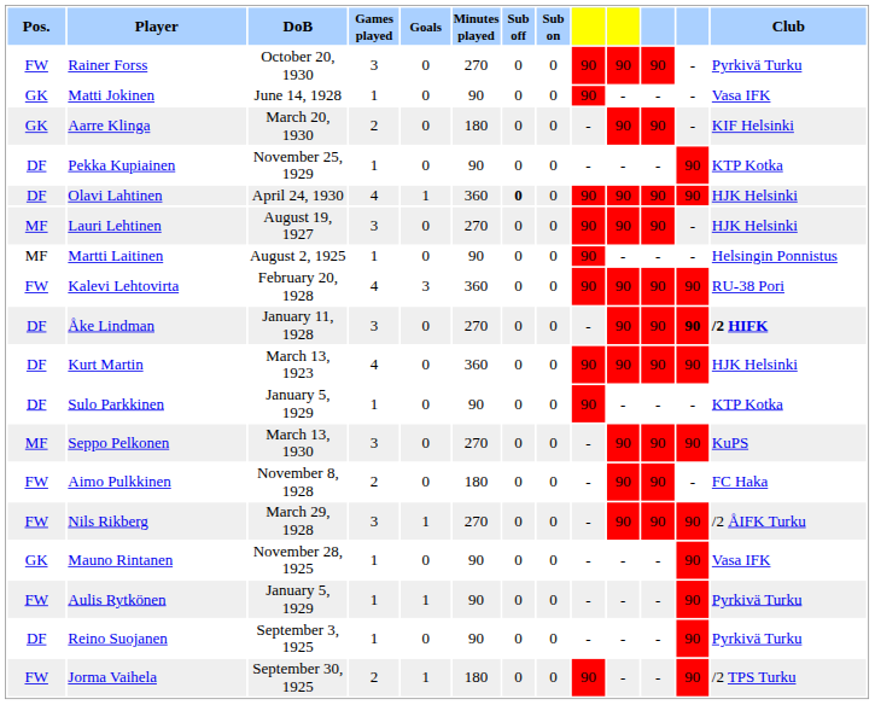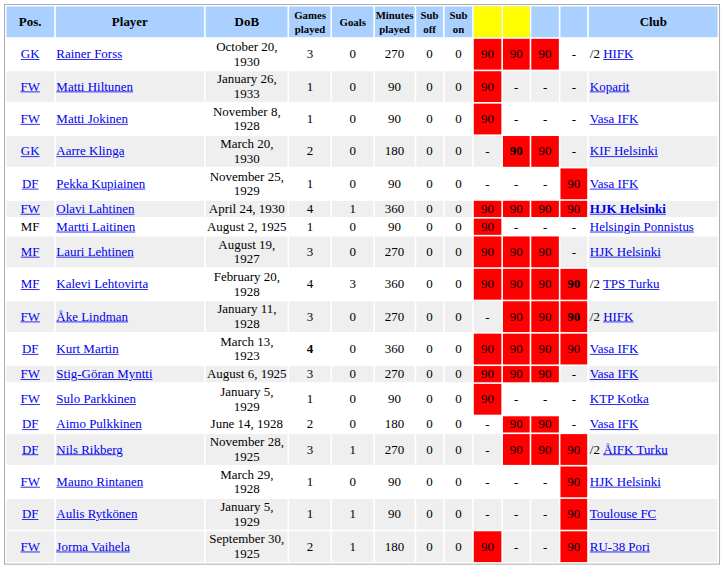 <table border="0" width="100%" style="border: 1px solid #999; background-color:#FFFFFF; text-align:center">
 <tr align="center" bgcolor="#AAD0FF">
 <th width=7%>Pos.</th>
 <th width=22%>Player</th>
 <th width=12%>DoB</th>
 <th width=6%><small>Games<br>played</small></th>
 <th width=6%><small>Goals</small></th>
 <th width=4%><small>Minutes<br>played</small></th>
 <th width=4%><small>Sub off</small></th>
 <th width=4%><small>Sub on</small></th>
 <th width=4% bgcolor=yellow></th>
 <th width=4% bgcolor=yellow></th>
 <th width=4%></th>
 <th width=4%></th>
 <th width=21%>Club</th>
 </tr>
 <tr>
-<td><a href='#'>FW</a></td>
+<td><a href='#'>GK</a></td>
 <td align="left"><a href='#'>Rainer Forss</a></td>
 <td>October 20, 1930</td>
 <td>3</td>
 <td>0</td>
 <td>270</td>
 <td>0</td>
 <td>0</td>
 <td bgcolor=red>90</td>
 <td bgcolor=red>90</td>
 <td bgcolor=red>90</td>
 <td>-</td>
-<td align="left"> <a href='#'>Pyrkivä Turku</a></td>
+<td align="left">/2 <a href='#'>HIFK</a></td>
+</tr>
+<tr bgcolor="#EFEFEF">
+<td><a href='#'>FW</a></td>
+<td align="left"><a href='#'>Matti Hiltunen</a></td>
+<td>January 26, 1933</td>
+<td>1</td>
+<td>0</td>
+<td>90</td>
+<td>0</td>
+<td>0</td>
+<td bgcolor=red>90</td>
+<td>-</td>
+<td>-</td>
+<td>-</td>
+<td align="left"> <a href='#'>Koparit</a></td>
 </tr>
 <tr>
-<td><a href='#'>GK</a></td>
+<td><a href='#'>FW</a></td>
 <td align="left"><a href='#'>Matti Jokinen</a></td>
-<td>June 14, 1928</td>
+<td>November 8, 1928</td>
 <td>1</td>
 <td>0</td>
 <td>90</td>
 <td>0</td>
 <td>0</td>
 <td bgcolor=red>90</td>
 <td>-</td>
 <td>-</td>
 <td>-</td>
 <td align="left"> <a href='#'>Vasa IFK</a></td>
 </tr>
 <tr bgcolor="#EFEFEF">
 <td><a href='#'>GK</a></td>
 <td align="left"><a href='#'>Aarre Klinga</a></td>
 <td>March 20, 1930</td>
 <td>2</td>
 <td>0</td>
 <td>180</td>
 <td>0</td>
 <td>0</td>
 <td>-</td>
-<td bgcolor=red>90</td>
+<td bgcolor=red><strong>90</strong></td>
 <td bgcolor=red>90</td>
 <td>-</td>
 <td align="left"> <a href='#'>KIF Helsinki</a></td>
 </tr>
 <tr>
 <td><a href='#'>DF</a></td>
 <td align="left"><a href='#'>Pekka Kupiainen</a></td>
 <td>November 25, 1929</td>
 <td>1</td>
 <td>0</td>
 <td>90</td>
 <td>0</td>
 <td>0</td>
 <td>-</td>
 <td>-</td>
 <td>-</td>
 <td bgcolor=red>90</td>
-<td align="left"> <a href='#'>KTP Kotka</a></td>
+<td align="left"> <a href='#'>Vasa IFK</a></td>
 </tr>
 <tr bgcolor="#EFEFEF">
-<td><a href='#'>DF</a></td>
+<td><a href='#'>FW</a></td>
 <td align="left"><a href='#'>Olavi Lahtinen</a></td>
 <td>April 24, 1930</td>
 <td>4</td>
 <td>1</td>
 <td>360</td>
-<td><strong>0</strong></td>
+<td>0</td>
 <td>0</td>
 <td bgcolor=red>90</td>
 <td bgcolor=red>90</td>
 <td bgcolor=red>90</td>
 <td bgcolor=red>90</td>
-<td align="left"> <a href='#'>HJK Helsinki</a></td>
+<td align="left"><strong> <a href='#'>HJK Helsinki</a></strong></td>
+</tr>
+<tr>
+<td>MF</td>
+<td align="left"><a href='#'>Martti Laitinen</a></td>
+<td>August 2, 1925</td>
+<td>1</td>
+<td>0</td>
+<td>90</td>
+<td>0</td>
+<td>0</td>
+<td bgcolor=red>90</td>
+<td>-</td>
+<td>-</td>
+<td>-</td>
+<td align="left"> <a href='#'>Helsingin Ponnistus</a></td>
 </tr>
 <tr bgcolor="#EFEFEF">
 <td><a href='#'>MF</a></td>
 <td align="left"><a href='#'>Lauri Lehtinen</a></td>
 <td>August 19, 1927</td>
 <td>3</td>
 <td>0</td>
 <td>270</td>
 <td>0</td>
 <td>0</td>
 <td bgcolor=red>90</td>
 <td bgcolor=red>90</td>
 <td bgcolor=red>90</td>
 <td>-</td>
 <td align="left"> <a href='#'>HJK Helsinki</a></td>
 </tr>
 <tr>
-<td>MF</td>
-<td align="left"><a href='#'>Martti Laitinen</a></td>
-<td>August 2, 1925</td>
-<td>1</td>
-<td>0</td>
-<td>90</td>
-<td>0</td>
-<td>0</td>
-<td bgcolor=red>90</td>
-<td>-</td>
-<td>-</td>
-<td>-</td>
-<td align="left"> <a href='#'>Helsingin Ponnistus</a></td>
-</tr>
-<tr>
-<td><a href='#'>FW</a></td>
+<td><a href='#'>MF</a></td>
 <td align="left"><a href='#'>Kalevi Lehtovirta</a></td>
 <td>February 20, 1928</td>
 <td>4</td>
 <td>3</td>
 <td>360</td>
 <td>0</td>
 <td>0</td>
 <td bgcolor=red>90</td>
 <td bgcolor=red>90</td>
 <td bgcolor=red>90</td>
-<td bgcolor=red>90</td>
-<td align="left"> <a href='#'>RU-38 Pori</a></td>
+<td bgcolor=red><strong>90</strong></td>
+<td align="left">/2 <a href='#'>TPS Turku</a></td>
 </tr>
 <tr bgcolor="#EFEFEF">
-<td><a href='#'>DF</a></td>
+<td><a href='#'>FW</a></td>
 <td align="left"><a href='#'>Åke Lindman</a></td>
 <td>January 11, 1928</td>
 <td>3</td>
 <td>0</td>
 <td>270</td>
 <td>0</td>
 <td>0</td>
 <td>-</td>
 <td bgcolor=red>90</td>
 <td bgcolor=red>90</td>
 <td bgcolor=red><strong>90</strong></td>
-<td align="left"><strong>/2 <a href='#'>HIFK</a></strong></td>
+<td align="left">/2 <a href='#'>HIFK</a></td>
 </tr>
 <tr>
 <td><a href='#'>DF</a></td>
 <td align="left"><a href='#'>Kurt Martin</a></td>
 <td>March 13, 1923</td>
-<td>4</td>
+<td><strong>4</strong></td>
 <td>0</td>
 <td>360</td>
 <td>0</td>
 <td>0</td>
 <td bgcolor=red>90</td>
 <td bgcolor=red>90</td>
 <td bgcolor=red>90</td>
 <td bgcolor=red>90</td>
-<td align="left"> <a href='#'>HJK Helsinki</a></td>
+<td align="left"> <a href='#'>Vasa IFK</a></td>
+</tr>
+<tr bgcolor="#EFEFEF">
+<td><a href='#'>FW</a></td>
+<td align="left"><a href='#'>Stig-Göran Myntti</a></td>
+<td>August 6, 1925</td>
+<td>3</td>
+<td>0</td>
+<td>270</td>
+<td>0</td>
+<td>0</td>
+<td bgcolor=red>90</td>
+<td bgcolor=red>90</td>
+<td bgcolor=red>90</td>
+<td>-</td>
+<td align="left"> <a href='#'>Vasa IFK</a></td>
 </tr>
 <tr>
-<td><a href='#'>DF</a></td>
+<td><a href='#'>FW</a></td>
 <td align="left"><a href='#'>Sulo Parkkinen</a></td>
 <td>January 5, 1929</td>
 <td>1</td>
 <td>0</td>
 <td>90</td>
 <td>0</td>
 <td>0</td>
 <td bgcolor=red>90</td>
 <td>-</td>
 <td>-</td>
 <td>-</td>
 <td align="left"> <a href='#'>KTP Kotka</a></td>
 </tr>
-<tr bgcolor="#EFEFEF">
-<td><a href='#'>MF</a></td>
-<td align="left"><a href='#'>Seppo Pelkonen</a></td>
-<td>March 13, 1930</td>
-<td>3</td>
-<td>0</td>
-<td>270</td>
-<td>0</td>
-<td>0</td>
-<td>-</td>
-<td bgcolor=red>90</td>
-<td bgcolor=red>90</td>
-<td bgcolor=red>90</td>
-<td align="left"> <a href='#'>KuPS</a></td>
-</tr>
 <tr>
-<td><a href='#'>FW</a></td>
+<td><a href='#'>DF</a></td>
 <td align="left"><a href='#'>Aimo Pulkkinen</a></td>
-<td>November 8, 1928</td>
+<td>June 14, 1928</td>
 <td>2</td>
 <td>0</td>
 <td>180</td>
 <td>0</td>
 <td>0</td>
 <td>-</td>
 <td bgcolor=red>90</td>
 <td bgcolor=red>90</td>
 <td>-</td>
-<td align="left"> <a href='#'>FC Haka</a></td>
+<td align="left"> <a href='#'>Vasa IFK</a></td>
 </tr>
 <tr bgcolor="#EFEFEF">
-<td><a href='#'>FW</a></td>
+<td><a href='#'>DF</a></td>
 <td align="left"><a href='#'>Nils Rikberg</a></td>
-<td>March 29, 1928</td>
+<td>November 28, 1925</td>
 <td>3</td>
 <td>1</td>
 <td>270</td>
 <td>0</td>
 <td>0</td>
 <td>-</td>
 <td bgcolor=red>90</td>
 <td bgcolor=red>90</td>
 <td bgcolor=red>90</td>
 <td align="left">/2 <a href='#'>ÅIFK Turku</a></td>
 </tr>
 <tr>
-<td><a href='#'>GK</a></td>
+<td><a href='#'>FW</a></td>
 <td align="left"><a href='#'>Mauno Rintanen</a></td>
-<td>November 28, 1925</td>
+<td>March 29, 1928</td>
 <td>1</td>
 <td>0</td>
 <td>90</td>
 <td>0</td>
 <td>0</td>
 <td>-</td>
 <td>-</td>
 <td>-</td>
 <td bgcolor=red>90</td>
-<td align="left"> <a href='#'>Vasa IFK</a></td>
+<td align="left"> <a href='#'>HJK Helsinki</a></td>
 </tr>
 <tr bgcolor="#EFEFEF">
-<td><a href='#'>FW</a></td>
+<td><a href='#'>DF</a></td>
 <td align="left"><a href='#'>Aulis Rytkönen</a></td>
 <td>January 5, 1929</td>
 <td>1</td>
 <td>1</td>
 <td>90</td>
 <td>0</td>
 <td>0</td>
 <td>-</td>
 <td>-</td>
 <td>-</td>
 <td bgcolor=red>90</td>
-<td align="left"> <a href='#'>Pyrkivä Turku</a></td>
-</tr>
-<tr>
-<td><a href='#'>DF</a></td>
-<td align="left"><a href='#'>Reino Suojanen</a></td>
-<td>September 3, 1925</td>
-<td>1</td>
-<td>0</td>
-<td>90</td>
-<td>0</td>
-<td>0</td>
-<td>-</td>
-<td>-</td>
-<td>-</td>
-<td bgcolor=red>90</td>
-<td align="left"> <a href='#'>Pyrkivä Turku</a></td>
+<td align="left"> <a href='#'>Toulouse FC</a></td>
 </tr>
 <tr bgcolor="#EFEFEF">
 <td><a href='#'>FW</a></td>
 <td align="left"><a href='#'>Jorma Vaihela</a></td>
 <td>September 30, 1925</td>
 <td>2</td>
 <td>1</td>
 <td>180</td>
 <td>0</td>
 <td>0</td>
 <td bgcolor=red>90</td>
 <td>-</td>
 <td>-</td>
 <td bgcolor=red>90</td>
-<td align="left">/2 <a href='#'>TPS Turku</a></td>
+<td align="left"> <a href='#'>RU-38 Pori</a></td>
 </tr>
 </table>
